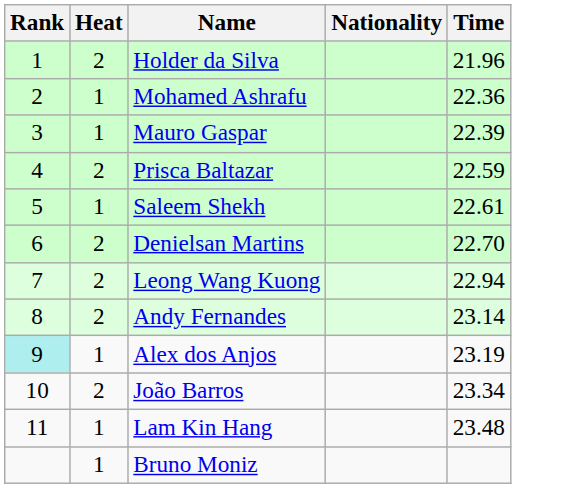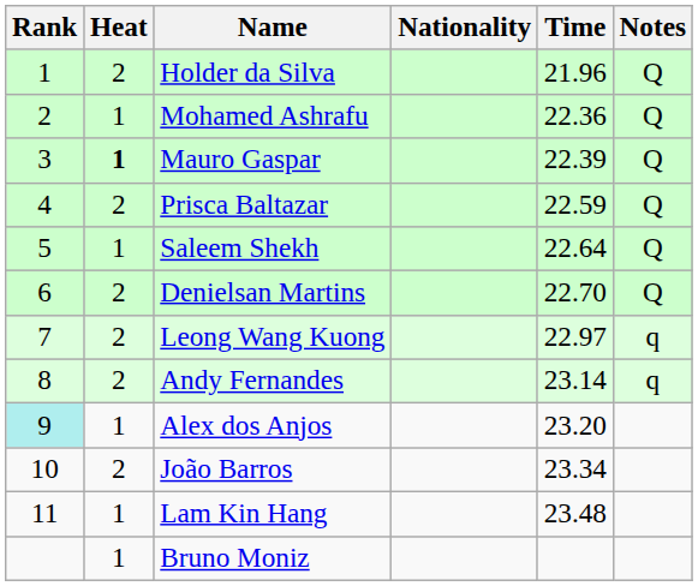 <table class="wikitable sortable" style="text-align:center">
 <tr>
 <th>Rank</th>
 <th>Heat</th>
 <th>Name</th>
 <th>Nationality</th>
 <th>Time</th>
+<th>Notes</th>
 </tr>
 <tr bgcolor=ccffcc>
 <td>1</td>
 <td>2</td>
 <td align=left><a href='#'>Holder da Silva</a></td>
 <td align=left></td>
 <td>21.96</td>
+<td>Q</td>
 </tr>
 <tr bgcolor=ccffcc>
 <td>2</td>
 <td>1</td>
 <td align=left><a href='#'>Mohamed Ashrafu</a></td>
 <td align=left></td>
 <td>22.36</td>
+<td>Q</td>
 </tr>
 <tr bgcolor=ccffcc>
 <td>3</td>
-<td>1</td>
+<td><strong>1</strong></td>
 <td align=left><a href='#'>Mauro Gaspar</a></td>
 <td align=left></td>
 <td>22.39</td>
+<td>Q</td>
 </tr>
 <tr bgcolor=ccffcc>
 <td>4</td>
 <td>2</td>
 <td align=left><a href='#'>Prisca Baltazar</a></td>
 <td align=left></td>
 <td>22.59</td>
+<td>Q</td>
 </tr>
 <tr bgcolor=ccffcc>
 <td>5</td>
 <td>1</td>
 <td align=left><a href='#'>Saleem Shekh</a></td>
 <td align=left></td>
-<td>22.61</td>
+<td>22.64</td>
+<td>Q</td>
 </tr>
 <tr bgcolor=ccffcc>
 <td>6</td>
 <td>2</td>
 <td align=left><a href='#'>Denielsan Martins</a></td>
 <td align=left></td>
 <td>22.70</td>
+<td>Q</td>
 </tr>
 <tr bgcolor=ddffdd>
 <td>7</td>
 <td>2</td>
 <td align=left><a href='#'>Leong Wang Kuong</a></td>
 <td align=left></td>
-<td>22.94</td>
+<td>22.97</td>
+<td>q</td>
 </tr>
 <tr bgcolor=ddffdd>
 <td>8</td>
 <td>2</td>
 <td align=left><a href='#'>Andy Fernandes</a></td>
 <td align=left></td>
 <td>23.14</td>
+<td>q</td>
 </tr>
 <tr>
 <td style="background: paleturquoise;">9</td>
 <td>1</td>
 <td align=left><a href='#'>Alex dos Anjos</a></td>
 <td align=left></td>
-<td>23.19</td>
+<td>23.20</td>
+<td></td>
 </tr>
 <tr>
 <td>10</td>
 <td>2</td>
 <td align=left><a href='#'>João Barros</a></td>
 <td align=left></td>
 <td>23.34</td>
+<td></td>
 </tr>
 <tr>
 <td>11</td>
 <td>1</td>
 <td align=left><a href='#'>Lam Kin Hang</a></td>
 <td align=left></td>
 <td>23.48</td>
+<td></td>
 </tr>
 <tr>
 <td></td>
 <td>1</td>
 <td align=left><a href='#'>Bruno Moniz</a></td>
 <td align=left></td>
 <td></td>
+<td></td>
 </tr>
 </table>
